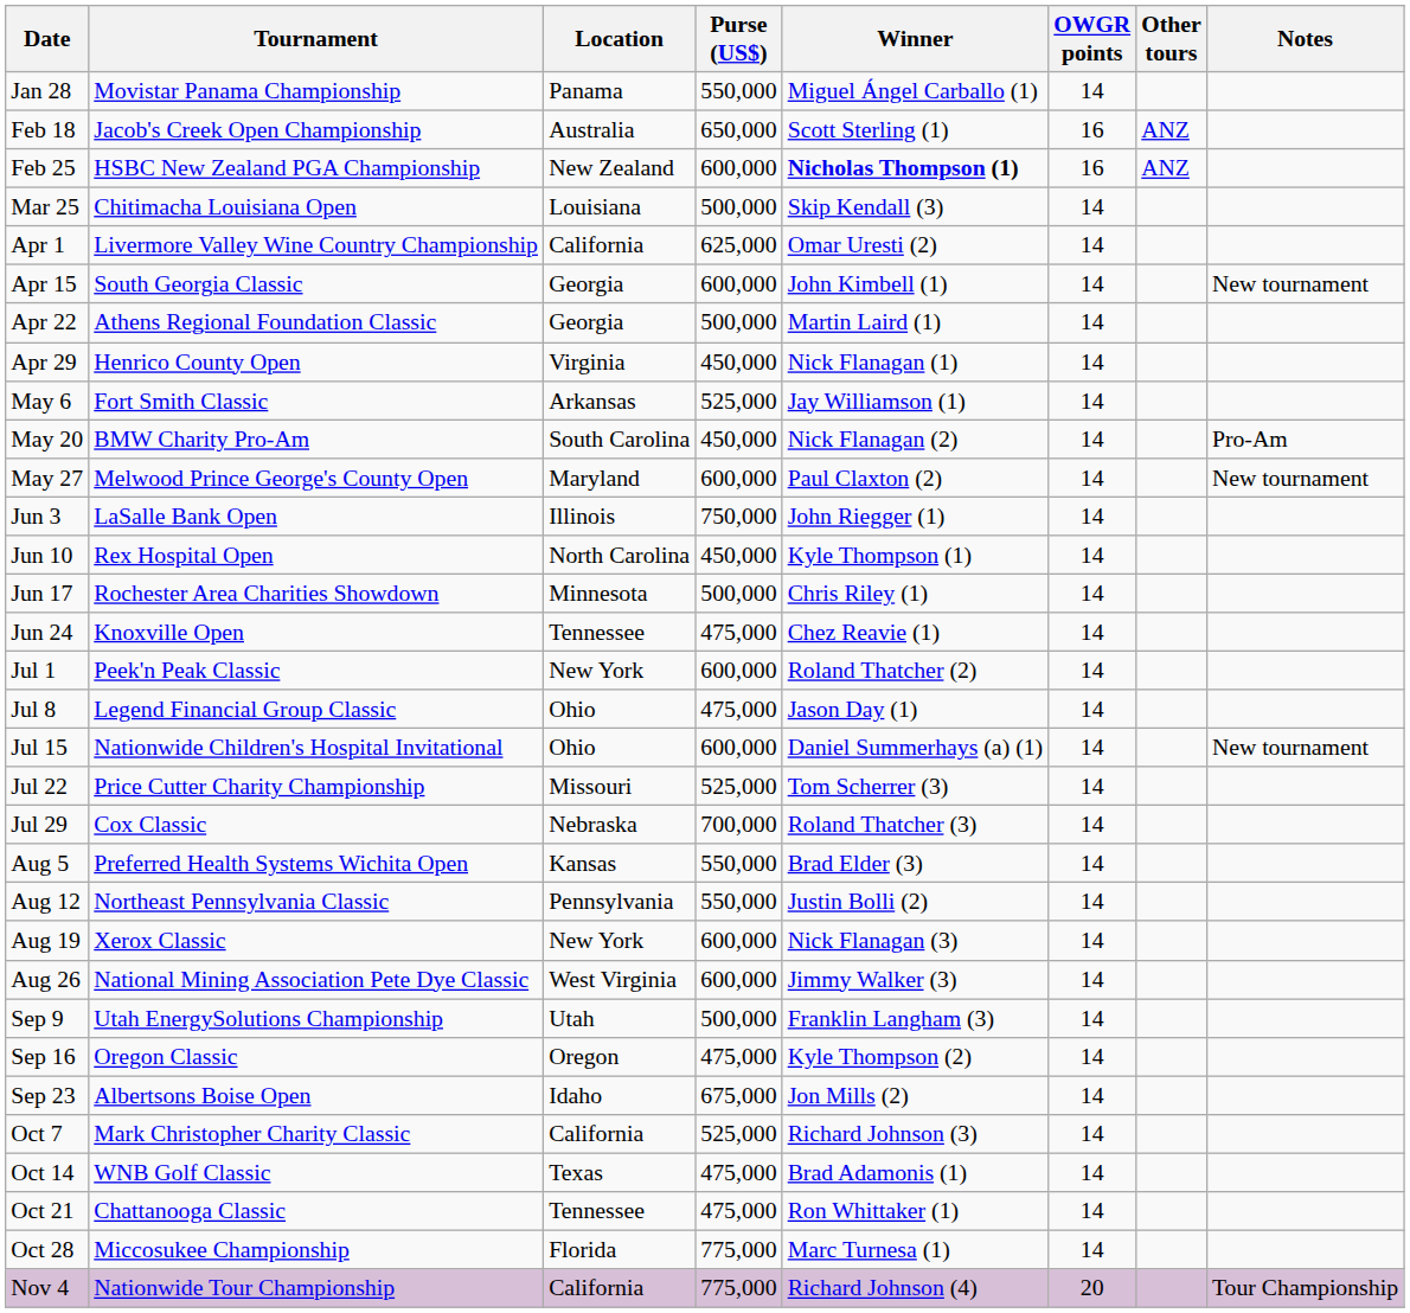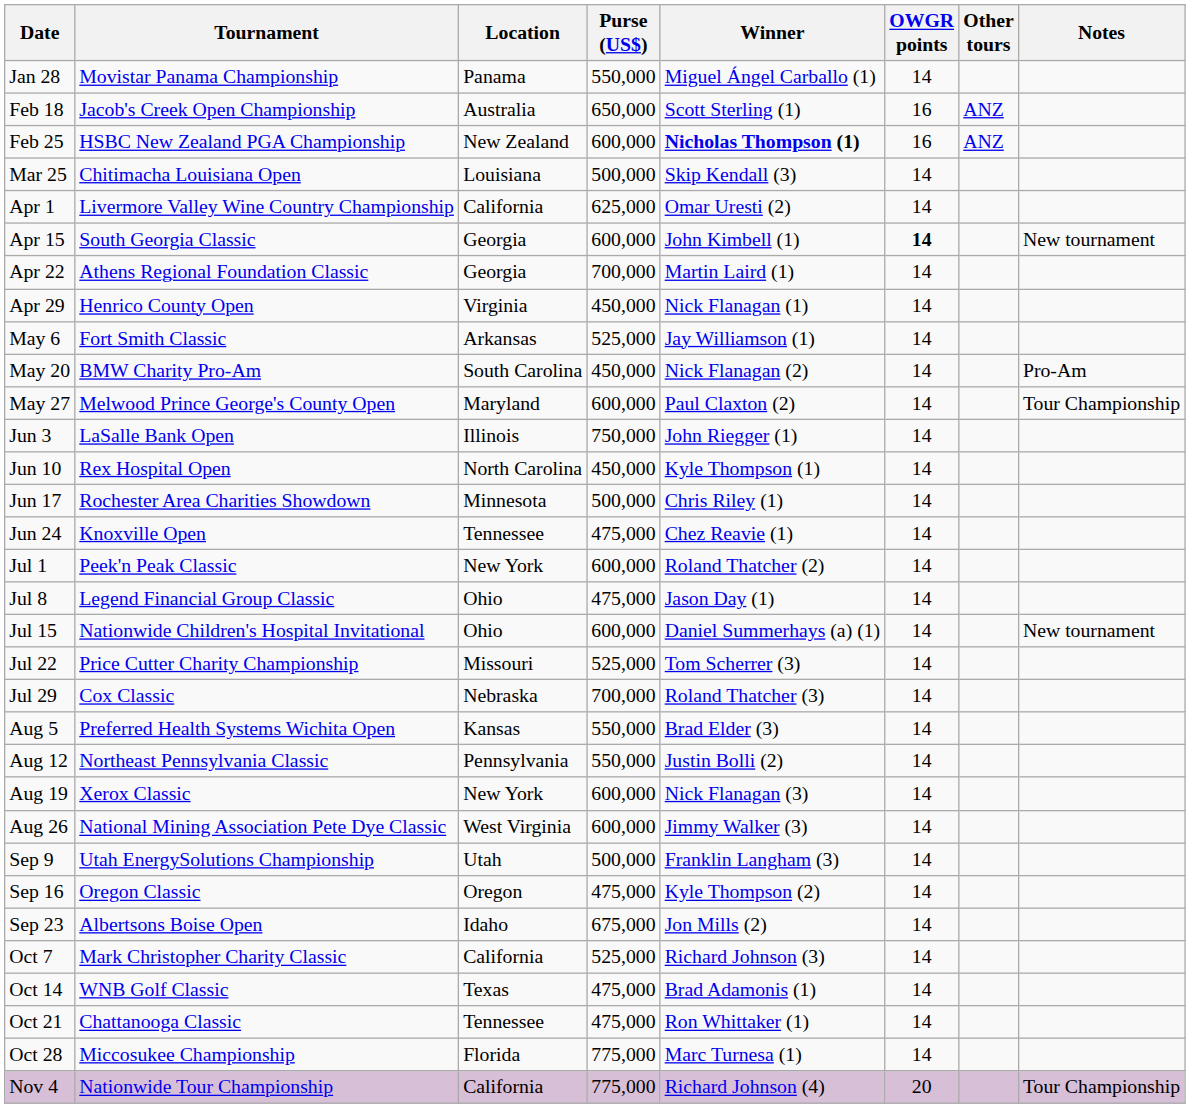 <table class="wikitable" style="font-size:95%">
 <tr>
 <th>Date</th>
 <th>Tournament</th>
 <th>Location</th>
 <th>Purse<br>(<a href='#'>US$</a>)</th>
 <th>Winner</th>
 <th><a href='#'>OWGR</a><br>points</th>
 <th>Other<br>tours</th>
 <th>Notes</th>
 </tr>
 <tr>
 <td>Jan 28</td>
 <td><a href='#'>Movistar Panama Championship</a></td>
 <td>Panama</td>
 <td align=right>550,000</td>
 <td> <a href='#'>Miguel Ángel Carballo</a> (1)</td>
 <td align=center>14</td>
 <td></td>
 <td></td>
 </tr>
 <tr>
 <td>Feb 18</td>
 <td><a href='#'>Jacob's Creek Open Championship</a></td>
 <td>Australia</td>
 <td align=right>650,000</td>
 <td> <a href='#'>Scott Sterling</a> (1)</td>
 <td align=center>16</td>
 <td><a href='#'>ANZ</a></td>
 <td></td>
 </tr>
 <tr>
 <td>Feb 25</td>
 <td><a href='#'>HSBC New Zealand PGA Championship</a></td>
 <td>New Zealand</td>
 <td align=right>600,000</td>
 <td><strong> <a href='#'>Nicholas Thompson</a> (1)</strong></td>
 <td align=center>16</td>
 <td><a href='#'>ANZ</a></td>
 <td></td>
 </tr>
 <tr>
 <td>Mar 25</td>
 <td><a href='#'>Chitimacha Louisiana Open</a></td>
 <td>Louisiana</td>
 <td align=right>500,000</td>
 <td> <a href='#'>Skip Kendall</a> (3)</td>
 <td align=center>14</td>
 <td></td>
 <td></td>
 </tr>
 <tr>
 <td>Apr 1</td>
 <td><a href='#'>Livermore Valley Wine Country Championship</a></td>
 <td>California</td>
 <td align=right>625,000</td>
 <td> <a href='#'>Omar Uresti</a> (2)</td>
 <td align=center>14</td>
 <td></td>
 <td></td>
 </tr>
 <tr>
 <td>Apr 15</td>
 <td><a href='#'>South Georgia Classic</a></td>
 <td>Georgia</td>
 <td align=right>600,000</td>
 <td> <a href='#'>John Kimbell</a> (1)</td>
-<td align=center>14</td>
+<td align=center><strong>14</strong></td>
 <td></td>
 <td>New tournament</td>
 </tr>
 <tr>
 <td>Apr 22</td>
 <td><a href='#'>Athens Regional Foundation Classic</a></td>
 <td>Georgia</td>
-<td align=right>500,000</td>
+<td align=right>700,000</td>
 <td> <a href='#'>Martin Laird</a> (1)</td>
 <td align=center>14</td>
 <td></td>
 <td></td>
 </tr>
 <tr>
 <td>Apr 29</td>
 <td><a href='#'>Henrico County Open</a></td>
 <td>Virginia</td>
 <td align=right>450,000</td>
 <td> <a href='#'>Nick Flanagan</a> (1)</td>
 <td align=center>14</td>
 <td></td>
 <td></td>
 </tr>
 <tr>
 <td>May 6</td>
 <td><a href='#'>Fort Smith Classic</a></td>
 <td>Arkansas</td>
 <td align=right>525,000</td>
 <td> <a href='#'>Jay Williamson</a> (1)</td>
 <td align=center>14</td>
 <td></td>
 <td></td>
 </tr>
 <tr>
 <td>May 20</td>
 <td><a href='#'>BMW Charity Pro-Am</a></td>
 <td>South Carolina</td>
 <td align=right>450,000</td>
 <td> <a href='#'>Nick Flanagan</a> (2)</td>
 <td align=center>14</td>
 <td></td>
 <td>Pro-Am</td>
 </tr>
 <tr>
 <td>May 27</td>
 <td><a href='#'>Melwood Prince George's County Open</a></td>
 <td>Maryland</td>
 <td align=right>600,000</td>
 <td> <a href='#'>Paul Claxton</a> (2)</td>
 <td align=center>14</td>
 <td></td>
-<td>New tournament</td>
+<td>Tour Championship</td>
 </tr>
 <tr>
 <td>Jun 3</td>
 <td><a href='#'>LaSalle Bank Open</a></td>
 <td>Illinois</td>
 <td align=right>750,000</td>
 <td> <a href='#'>John Riegger</a> (1)</td>
 <td align=center>14</td>
 <td></td>
 <td></td>
 </tr>
 <tr>
 <td>Jun 10</td>
 <td><a href='#'>Rex Hospital Open</a></td>
 <td>North Carolina</td>
 <td align=right>450,000</td>
 <td> <a href='#'>Kyle Thompson</a> (1)</td>
 <td align=center>14</td>
 <td></td>
 <td></td>
 </tr>
 <tr>
 <td>Jun 17</td>
 <td><a href='#'>Rochester Area Charities Showdown</a></td>
 <td>Minnesota</td>
 <td align=right>500,000</td>
 <td> <a href='#'>Chris Riley</a> (1)</td>
 <td align=center>14</td>
 <td></td>
 <td></td>
 </tr>
 <tr>
 <td>Jun 24</td>
 <td><a href='#'>Knoxville Open</a></td>
 <td>Tennessee</td>
 <td align=right>475,000</td>
 <td> <a href='#'>Chez Reavie</a> (1)</td>
 <td align=center>14</td>
 <td></td>
 <td></td>
 </tr>
 <tr>
 <td>Jul 1</td>
 <td><a href='#'>Peek'n Peak Classic</a></td>
 <td>New York</td>
 <td align=right>600,000</td>
 <td> <a href='#'>Roland Thatcher</a> (2)</td>
 <td align=center>14</td>
 <td></td>
 <td></td>
 </tr>
 <tr>
 <td>Jul 8</td>
 <td><a href='#'>Legend Financial Group Classic</a></td>
 <td>Ohio</td>
 <td align=right>475,000</td>
 <td> <a href='#'>Jason Day</a> (1)</td>
 <td align=center>14</td>
 <td></td>
 <td></td>
 </tr>
 <tr>
 <td>Jul 15</td>
 <td><a href='#'>Nationwide Children's Hospital Invitational</a></td>
 <td>Ohio</td>
 <td align=right>600,000</td>
 <td> <a href='#'>Daniel Summerhays</a> (a) (1)</td>
 <td align=center>14</td>
 <td></td>
 <td>New tournament</td>
 </tr>
 <tr>
 <td>Jul 22</td>
 <td><a href='#'>Price Cutter Charity Championship</a></td>
 <td>Missouri</td>
 <td align=right>525,000</td>
 <td> <a href='#'>Tom Scherrer</a> (3)</td>
 <td align=center>14</td>
 <td></td>
 <td></td>
 </tr>
 <tr>
 <td>Jul 29</td>
 <td><a href='#'>Cox Classic</a></td>
 <td>Nebraska</td>
 <td align=right>700,000</td>
 <td> <a href='#'>Roland Thatcher</a> (3)</td>
 <td align=center>14</td>
 <td></td>
 <td></td>
 </tr>
 <tr>
 <td>Aug 5</td>
 <td><a href='#'>Preferred Health Systems Wichita Open</a></td>
 <td>Kansas</td>
 <td align=right>550,000</td>
 <td> <a href='#'>Brad Elder</a> (3)</td>
 <td align=center>14</td>
 <td></td>
 <td></td>
 </tr>
 <tr>
 <td>Aug 12</td>
 <td><a href='#'>Northeast Pennsylvania Classic</a></td>
 <td>Pennsylvania</td>
 <td align=right>550,000</td>
 <td> <a href='#'>Justin Bolli</a> (2)</td>
 <td align=center>14</td>
 <td></td>
 <td></td>
 </tr>
 <tr>
 <td>Aug 19</td>
 <td><a href='#'>Xerox Classic</a></td>
 <td>New York</td>
 <td align=right>600,000</td>
 <td> <a href='#'>Nick Flanagan</a> (3)</td>
 <td align=center>14</td>
 <td></td>
 <td></td>
 </tr>
 <tr>
 <td>Aug 26</td>
 <td><a href='#'>National Mining Association Pete Dye Classic</a></td>
 <td>West Virginia</td>
 <td align=right>600,000</td>
 <td> <a href='#'>Jimmy Walker</a> (3)</td>
 <td align=center>14</td>
 <td></td>
 <td></td>
 </tr>
 <tr>
 <td>Sep 9</td>
 <td><a href='#'>Utah EnergySolutions Championship</a></td>
 <td>Utah</td>
 <td align=right>500,000</td>
 <td> <a href='#'>Franklin Langham</a> (3)</td>
 <td align=center>14</td>
 <td></td>
 <td></td>
 </tr>
 <tr>
 <td>Sep 16</td>
 <td><a href='#'>Oregon Classic</a></td>
 <td>Oregon</td>
 <td align=right>475,000</td>
 <td> <a href='#'>Kyle Thompson</a> (2)</td>
 <td align=center>14</td>
 <td></td>
 <td></td>
 </tr>
 <tr>
 <td>Sep 23</td>
 <td><a href='#'>Albertsons Boise Open</a></td>
 <td>Idaho</td>
 <td align=right>675,000</td>
 <td> <a href='#'>Jon Mills</a> (2)</td>
 <td align=center>14</td>
 <td></td>
 <td></td>
 </tr>
 <tr>
 <td>Oct 7</td>
 <td><a href='#'>Mark Christopher Charity Classic</a></td>
 <td>California</td>
 <td align=right>525,000</td>
 <td> <a href='#'>Richard Johnson</a> (3)</td>
 <td align=center>14</td>
 <td></td>
 <td></td>
 </tr>
 <tr>
 <td>Oct 14</td>
 <td><a href='#'>WNB Golf Classic</a></td>
 <td>Texas</td>
 <td align=right>475,000</td>
 <td> <a href='#'>Brad Adamonis</a> (1)</td>
 <td align=center>14</td>
 <td></td>
 <td></td>
 </tr>
 <tr>
 <td>Oct 21</td>
 <td><a href='#'>Chattanooga Classic</a></td>
 <td>Tennessee</td>
 <td align=right>475,000</td>
 <td> <a href='#'>Ron Whittaker</a> (1)</td>
 <td align=center>14</td>
 <td></td>
 <td></td>
 </tr>
 <tr>
 <td>Oct 28</td>
 <td><a href='#'>Miccosukee Championship</a></td>
 <td>Florida</td>
 <td align=right>775,000</td>
 <td> <a href='#'>Marc Turnesa</a> (1)</td>
 <td align=center>14</td>
 <td></td>
 <td></td>
 </tr>
 <tr style="background:thistle;">
 <td>Nov 4</td>
 <td><a href='#'>Nationwide Tour Championship</a></td>
 <td>California</td>
 <td align=right>775,000</td>
 <td> <a href='#'>Richard Johnson</a> (4)</td>
 <td align=center>20</td>
 <td></td>
 <td>Tour Championship</td>
 </tr>
 </table>
